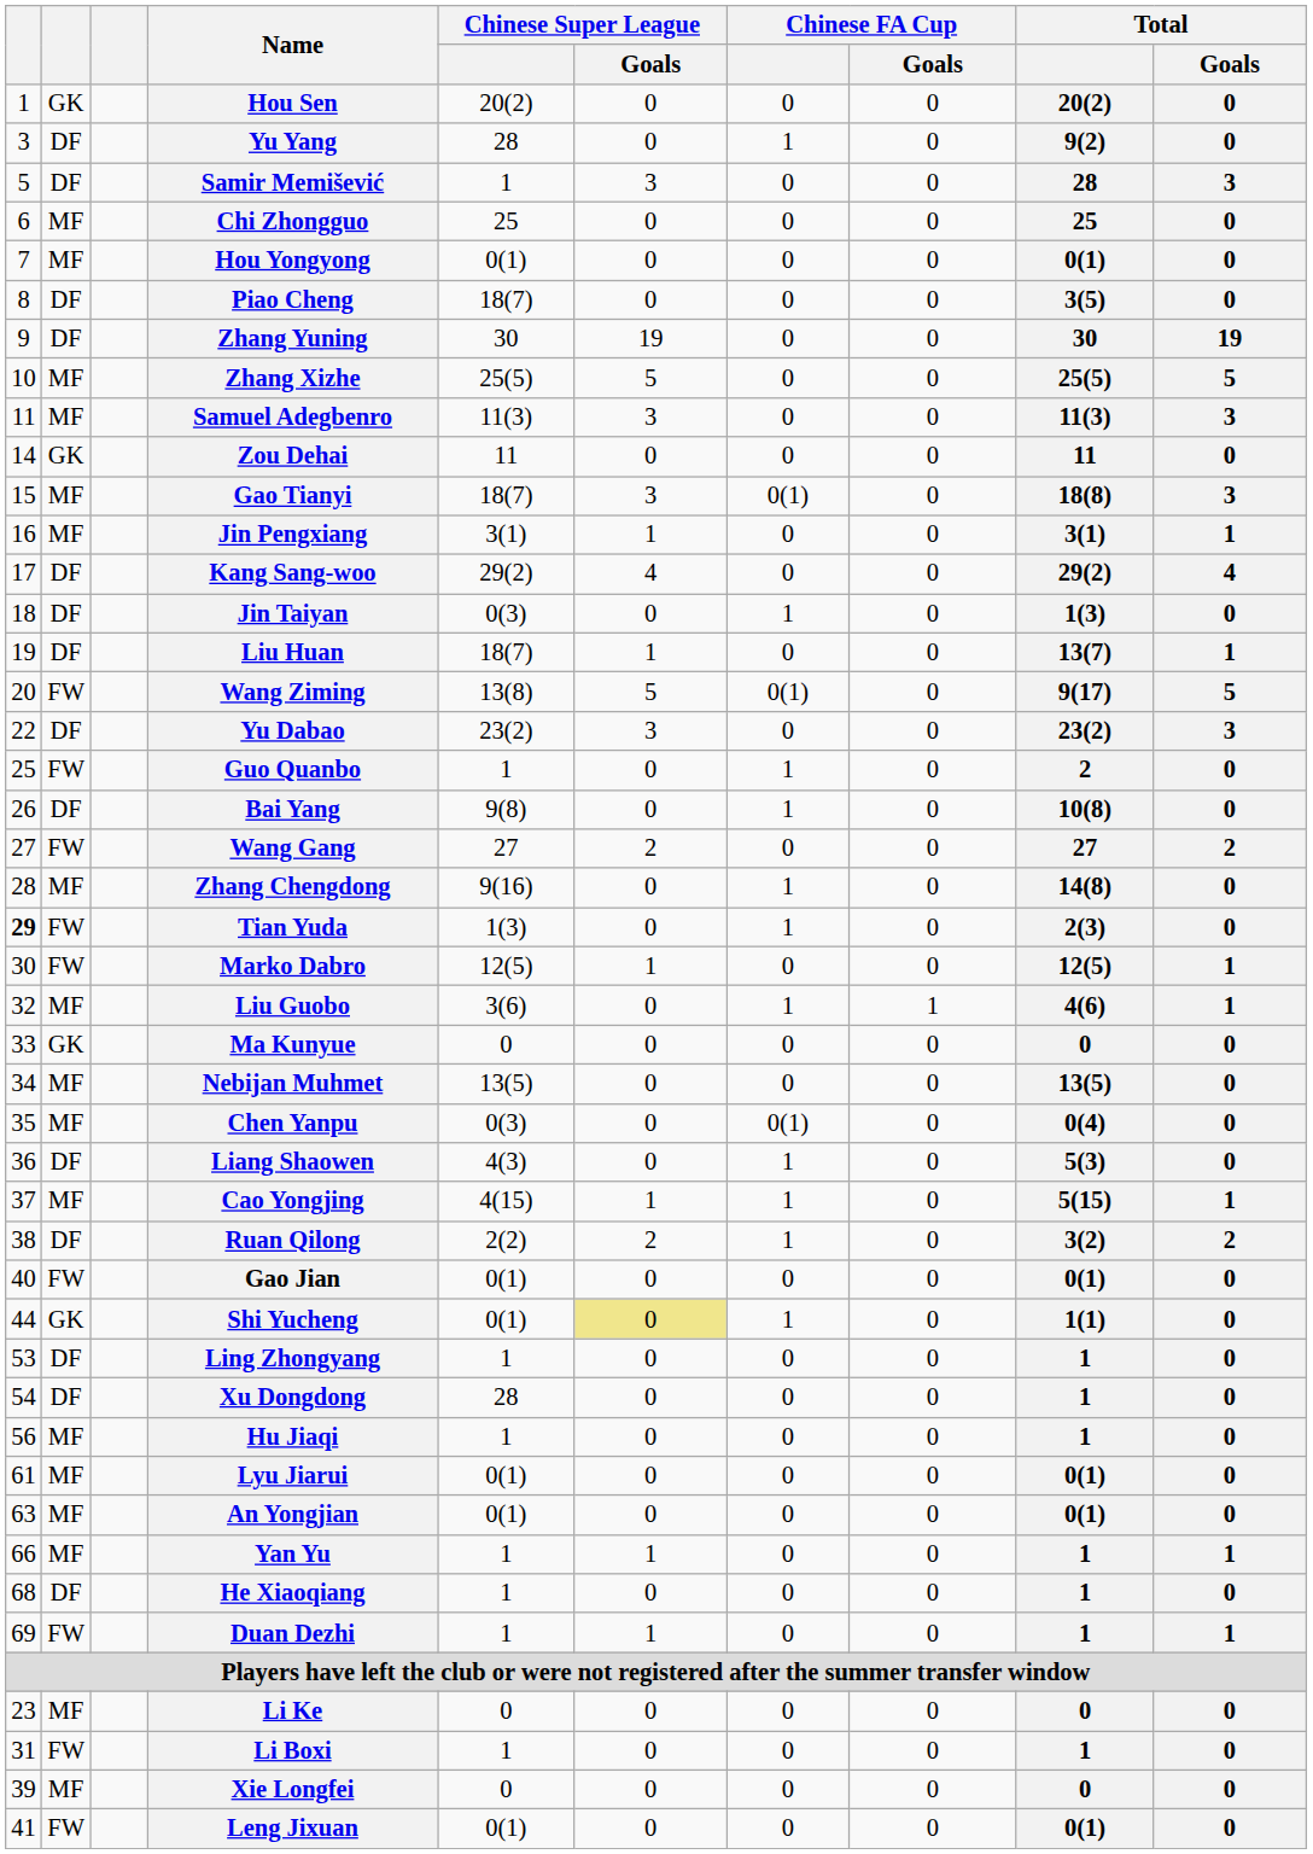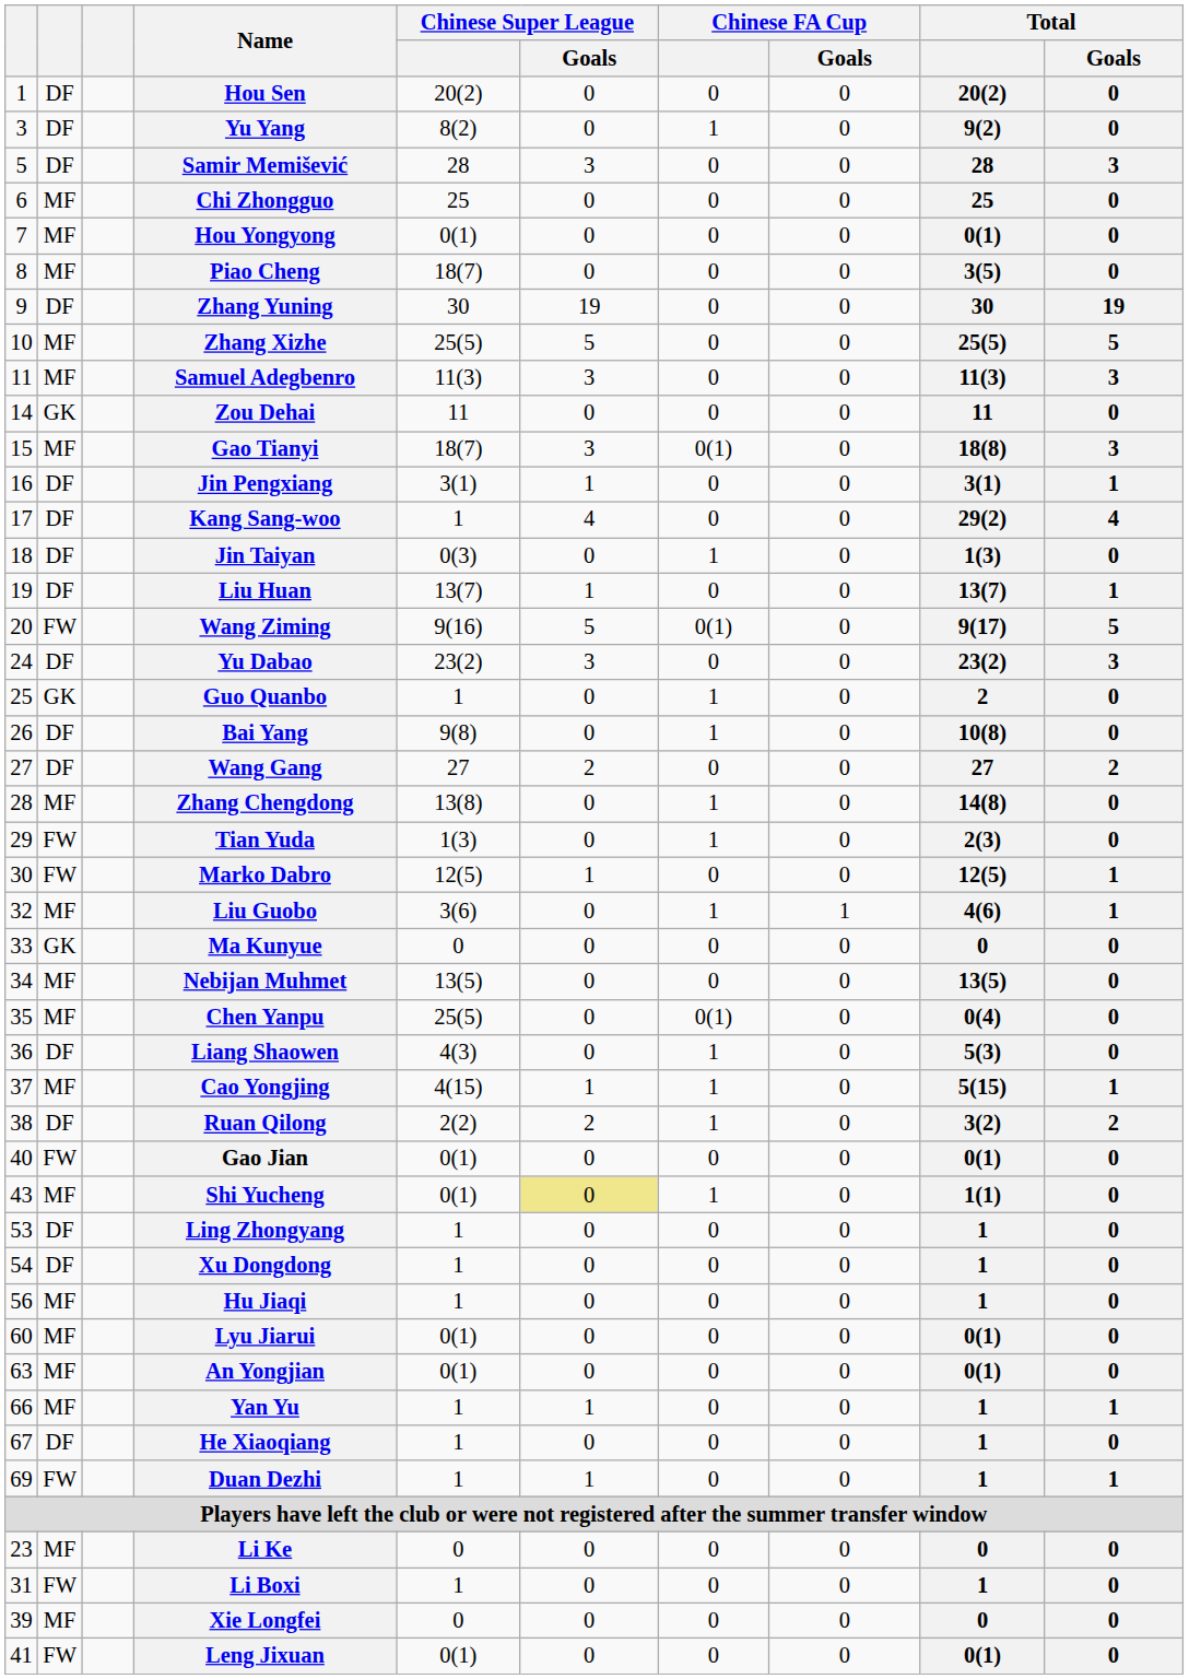 <table class="wikitable sortable plainrowheaders" style="text-align:center">
 <tr>
 <th rowspan="2"></th>
 <th rowspan="2"></th>
 <th rowspan="2" style="width:30px;"></th>
 <th rowspan="2" style="width:180px;">Name</th>
 <th colspan="2" style="width:180px;"><a href='#'>Chinese Super League</a></th>
 <th colspan="2" style="width:180px;"><a href='#'>Chinese FA Cup</a></th>
 <th colspan="2" style="width:180px;">Total</th>
 </tr>
 <tr>
 <th></th>
 <th>Goals</th>
 <th></th>
 <th>Goals</th>
 <th></th>
 <th>Goals</th>
 </tr>
 <tr>
 <td>1</td>
-<td>GK</td>
+<td>DF</td>
 <td></td>
 <th scope="row"><a href='#'>Hou Sen</a><br></th>
 <td>20(2)</td>
 <td>0<br></td>
 <td>0</td>
 <td>0<br></td>
 <th>20(2)</th>
 <th>0</th>
 </tr>
 <tr>
 <td>3</td>
 <td>DF</td>
 <td></td>
 <th scope="row"><a href='#'>Yu Yang</a><br></th>
-<td>28</td>
+<td>8(2)</td>
 <td>0<br></td>
 <td>1</td>
 <td>0<br></td>
 <th>9(2)</th>
 <th>0</th>
 </tr>
 <tr>
 <td>5</td>
 <td>DF</td>
 <td></td>
 <th scope="row"><a href='#'>Samir Memišević</a><br></th>
-<td>1</td>
+<td>28</td>
 <td>3<br></td>
 <td>0</td>
 <td>0<br></td>
 <th>28</th>
 <th>3</th>
 </tr>
 <tr>
 <td>6</td>
 <td>MF</td>
 <td></td>
 <th scope="row"><a href='#'>Chi Zhongguo</a><br></th>
 <td>25</td>
 <td>0<br></td>
 <td>0</td>
 <td>0<br></td>
 <th>25</th>
 <th>0</th>
 </tr>
 <tr>
 <td>7</td>
 <td>MF</td>
 <td></td>
 <th scope="row"><a href='#'>Hou Yongyong</a><br></th>
 <td>0(1)</td>
 <td>0<br></td>
 <td>0</td>
 <td>0<br></td>
 <th>0(1)</th>
 <th>0</th>
 </tr>
 <tr>
 <td>8</td>
-<td>DF</td>
+<td>MF</td>
 <td></td>
 <th scope="row"><a href='#'>Piao Cheng</a><br></th>
 <td>18(7)</td>
 <td>0<br></td>
 <td>0</td>
 <td>0<br></td>
 <th>3(5)</th>
 <th>0</th>
 </tr>
 <tr>
 <td>9</td>
 <td>DF</td>
 <td></td>
 <th scope="row"><a href='#'>Zhang Yuning</a><br></th>
 <td>30</td>
 <td>19<br></td>
 <td>0</td>
 <td>0<br></td>
 <th>30</th>
 <th>19</th>
 </tr>
 <tr>
 <td>10</td>
 <td>MF</td>
 <td></td>
 <th scope="row"><a href='#'>Zhang Xizhe</a><br></th>
 <td>25(5)</td>
 <td>5<br></td>
 <td>0</td>
 <td>0<br></td>
 <th>25(5)</th>
 <th>5</th>
 </tr>
 <tr>
 <td>11</td>
 <td>MF</td>
 <td></td>
 <th scope="row"><a href='#'>Samuel Adegbenro</a><br></th>
 <td>11(3)</td>
 <td>3<br></td>
 <td>0</td>
 <td>0<br></td>
 <th>11(3)</th>
 <th>3</th>
 </tr>
 <tr>
 <td>14</td>
 <td>GK</td>
 <td></td>
 <th scope="row"><a href='#'>Zou Dehai</a><br></th>
 <td>11</td>
 <td>0<br></td>
 <td>0</td>
 <td>0<br></td>
 <th>11</th>
 <th>0</th>
 </tr>
 <tr>
 <td>15</td>
 <td>MF</td>
 <td></td>
 <th scope="row"><a href='#'>Gao Tianyi</a><br></th>
 <td>18(7)</td>
 <td>3<br></td>
 <td>0(1)</td>
 <td>0<br></td>
 <th>18(8)</th>
 <th>3</th>
 </tr>
 <tr>
 <td>16</td>
-<td>MF</td>
+<td>DF</td>
 <td></td>
 <th scope="row"><a href='#'>Jin Pengxiang</a><br></th>
 <td>3(1)</td>
 <td>1<br></td>
 <td>0</td>
 <td>0<br></td>
 <th>3(1)</th>
 <th>1</th>
 </tr>
 <tr>
 <td>17</td>
 <td>DF</td>
 <td></td>
 <th scope="row"><a href='#'>Kang Sang-woo</a><br></th>
-<td>29(2)</td>
+<td>1</td>
 <td>4<br></td>
 <td>0</td>
 <td>0<br></td>
 <th>29(2)</th>
 <th>4</th>
 </tr>
 <tr>
 <td>18</td>
 <td>DF</td>
 <td></td>
 <th scope="row"><a href='#'>Jin Taiyan</a><br></th>
 <td>0(3)</td>
 <td>0<br></td>
 <td>1</td>
 <td>0<br></td>
 <th>1(3)</th>
 <th>0</th>
 </tr>
 <tr>
 <td>19</td>
 <td>DF</td>
 <td></td>
 <th scope="row"><a href='#'>Liu Huan</a><br></th>
-<td>18(7)</td>
+<td>13(7)</td>
 <td>1<br></td>
 <td>0</td>
 <td>0<br></td>
 <th>13(7)</th>
 <th>1</th>
 </tr>
 <tr>
 <td>20</td>
 <td>FW</td>
 <td></td>
 <th scope="row"><a href='#'>Wang Ziming</a><br></th>
-<td>13(8)</td>
+<td>9(16)</td>
 <td>5<br></td>
 <td>0(1)</td>
 <td>0<br></td>
 <th>9(17)</th>
 <th>5</th>
 </tr>
 <tr>
-<td>22</td>
+<td>24</td>
 <td>DF</td>
 <td></td>
 <th scope="row"><a href='#'>Yu Dabao</a><br></th>
 <td>23(2)</td>
 <td>3<br></td>
 <td>0</td>
 <td>0<br></td>
 <th>23(2)</th>
 <th>3</th>
 </tr>
 <tr>
 <td>25</td>
-<td>FW</td>
+<td>GK</td>
 <td></td>
 <th scope="row"><a href='#'>Guo Quanbo</a><br></th>
 <td>1</td>
 <td>0<br></td>
 <td>1</td>
 <td>0<br></td>
 <th>2</th>
 <th>0</th>
 </tr>
 <tr>
 <td>26</td>
 <td>DF</td>
 <td></td>
 <th scope="row"><a href='#'>Bai Yang</a><br></th>
 <td>9(8)</td>
 <td>0<br></td>
 <td>1</td>
 <td>0<br></td>
 <th>10(8)</th>
 <th>0</th>
 </tr>
 <tr>
 <td>27</td>
-<td>FW</td>
+<td>DF</td>
 <td></td>
 <th scope="row"><a href='#'>Wang Gang</a><br></th>
 <td>27</td>
 <td>2<br></td>
 <td>0</td>
 <td>0<br></td>
 <th>27</th>
 <th>2</th>
 </tr>
 <tr>
 <td>28</td>
 <td>MF</td>
 <td></td>
 <th scope="row"><a href='#'>Zhang Chengdong</a><br></th>
-<td>9(16)</td>
+<td>13(8)</td>
 <td>0<br></td>
 <td>1</td>
 <td>0<br></td>
 <th>14(8)</th>
 <th>0</th>
 </tr>
 <tr>
-<td><strong>29</strong></td>
+<td>29</td>
 <td>FW</td>
 <td></td>
 <th scope="row"><a href='#'>Tian Yuda</a><br></th>
 <td>1(3)</td>
 <td>0<br></td>
 <td>1</td>
 <td>0<br></td>
 <th>2(3)</th>
 <th>0</th>
 </tr>
 <tr>
 <td>30</td>
 <td>FW</td>
 <td></td>
 <th scope="row"><a href='#'>Marko Dabro</a><br></th>
 <td>12(5)</td>
 <td>1<br></td>
 <td>0</td>
 <td>0<br></td>
 <th>12(5)</th>
 <th>1</th>
 </tr>
 <tr>
 <td>32</td>
 <td>MF</td>
 <td></td>
 <th scope="row"><a href='#'>Liu Guobo</a><br></th>
 <td>3(6)</td>
 <td>0<br></td>
 <td>1</td>
 <td>1<br></td>
 <th>4(6)</th>
 <th>1</th>
 </tr>
 <tr>
 <td>33</td>
 <td>GK</td>
 <td></td>
 <th scope="row"><a href='#'>Ma Kunyue</a><br></th>
 <td>0</td>
 <td>0<br></td>
 <td>0</td>
 <td>0<br></td>
 <th>0</th>
 <th>0</th>
 </tr>
 <tr>
 <td>34</td>
 <td>MF</td>
 <td></td>
 <th scope="row"><a href='#'>Nebijan Muhmet</a><br></th>
 <td>13(5)</td>
 <td>0<br></td>
 <td>0</td>
 <td>0<br></td>
 <th>13(5)</th>
 <th>0</th>
 </tr>
 <tr>
 <td>35</td>
 <td>MF</td>
 <td></td>
 <th scope="row"><a href='#'>Chen Yanpu</a><br></th>
-<td>0(3)</td>
+<td>25(5)</td>
 <td>0<br></td>
 <td>0(1)</td>
 <td>0<br></td>
 <th>0(4)</th>
 <th>0</th>
 </tr>
 <tr>
 <td>36</td>
 <td>DF</td>
 <td></td>
 <th scope="row"><a href='#'>Liang Shaowen</a><br></th>
 <td>4(3)</td>
 <td>0<br></td>
 <td>1</td>
 <td>0<br></td>
 <th>5(3)</th>
 <th>0</th>
 </tr>
 <tr>
 <td>37</td>
 <td>MF</td>
 <td></td>
 <th scope="row"><a href='#'>Cao Yongjing</a><br></th>
 <td>4(15)</td>
 <td>1<br></td>
 <td>1</td>
 <td>0<br></td>
 <th>5(15)</th>
 <th>1</th>
 </tr>
 <tr>
 <td>38</td>
 <td>DF</td>
 <td></td>
 <th scope="row"><a href='#'>Ruan Qilong</a><br></th>
 <td>2(2)</td>
 <td>2<br></td>
 <td>1</td>
 <td>0<br></td>
 <th>3(2)</th>
 <th>2</th>
 </tr>
 <tr>
 <td>40</td>
 <td>FW</td>
 <td></td>
 <th scope="row">Gao Jian<br></th>
 <td>0(1)</td>
 <td>0<br></td>
 <td>0</td>
 <td>0<br></td>
 <th>0(1)</th>
 <th>0</th>
 </tr>
 <tr>
-<td>44</td>
-<td>GK</td>
+<td>43</td>
+<td>MF</td>
 <td></td>
 <th scope="row"><a href='#'>Shi Yucheng</a><br></th>
 <td>0(1)</td>
 <td style="background: khaki;">0<br></td>
 <td>1</td>
 <td>0<br></td>
 <th>1(1)</th>
 <th>0</th>
 </tr>
 <tr>
 <td>53</td>
 <td>DF</td>
 <td></td>
 <th scope="row"><a href='#'>Ling Zhongyang</a><br></th>
 <td>1</td>
 <td>0<br></td>
 <td>0</td>
 <td>0<br></td>
 <th>1</th>
 <th>0</th>
 </tr>
 <tr>
 <td>54</td>
 <td>DF</td>
 <td></td>
 <th scope="row"><a href='#'>Xu Dongdong</a><br></th>
-<td>28</td>
+<td>1</td>
 <td>0<br></td>
 <td>0</td>
 <td>0<br></td>
 <th>1</th>
 <th>0</th>
 </tr>
 <tr>
 <td>56</td>
 <td>MF</td>
 <td></td>
 <th scope="row"><a href='#'>Hu Jiaqi</a><br></th>
 <td>1</td>
 <td>0<br></td>
 <td>0</td>
 <td>0<br></td>
 <th>1</th>
 <th>0</th>
 </tr>
 <tr>
-<td>61</td>
+<td>60</td>
 <td>MF</td>
 <td></td>
 <th scope="row"><a href='#'>Lyu Jiarui</a><br></th>
 <td>0(1)</td>
 <td>0<br></td>
 <td>0</td>
 <td>0<br></td>
 <th>0(1)</th>
 <th>0</th>
 </tr>
 <tr>
 <td>63</td>
 <td>MF</td>
 <td></td>
 <th scope="row"><a href='#'>An Yongjian</a><br></th>
 <td>0(1)</td>
 <td>0<br></td>
 <td>0</td>
 <td>0<br></td>
 <th>0(1)</th>
 <th>0</th>
 </tr>
 <tr>
 <td>66</td>
 <td>MF</td>
 <td></td>
 <th scope="row"><a href='#'>Yan Yu</a><br></th>
 <td>1</td>
 <td>1<br></td>
 <td>0</td>
 <td>0<br></td>
 <th>1</th>
 <th>1</th>
 </tr>
 <tr>
-<td>68</td>
+<td>67</td>
 <td>DF</td>
 <td></td>
 <th scope="row"><a href='#'>He Xiaoqiang</a><br></th>
 <td>1</td>
 <td>0<br></td>
 <td>0</td>
 <td>0<br></td>
 <th>1</th>
 <th>0</th>
 </tr>
 <tr>
 <td>69</td>
 <td>FW</td>
 <td></td>
 <th scope="row"><a href='#'>Duan Dezhi</a><br></th>
 <td>1</td>
 <td>1<br></td>
 <td>0</td>
 <td>0<br></td>
 <th>1</th>
 <th>1</th>
 </tr>
 <tr>
 <th colspan=12 style=background:#dcdcdc>Players have left the club or were not registered after the summer transfer window</th>
 </tr>
 <tr>
 <td>23</td>
 <td>MF</td>
 <td></td>
 <th scope="row"><a href='#'>Li Ke</a><br></th>
 <td>0</td>
 <td>0<br></td>
 <td>0</td>
 <td>0<br></td>
 <th>0</th>
 <th>0</th>
 </tr>
 <tr>
 <td>31</td>
 <td>FW</td>
 <td></td>
 <th scope="row"><a href='#'>Li Boxi</a><br></th>
 <td>1</td>
 <td>0<br></td>
 <td>0</td>
 <td>0<br></td>
 <th>1</th>
 <th>0</th>
 </tr>
 <tr>
 <td>39</td>
 <td>MF</td>
 <td></td>
 <th scope="row"><a href='#'>Xie Longfei</a><br></th>
 <td>0</td>
 <td>0<br></td>
 <td>0</td>
 <td>0<br></td>
 <th>0</th>
 <th>0</th>
 </tr>
 <tr>
 <td>41</td>
 <td>FW</td>
 <td></td>
 <th scope="row"><a href='#'>Leng Jixuan</a><br></th>
 <td>0(1)</td>
 <td>0<br></td>
 <td>0</td>
 <td>0<br></td>
 <th>0(1)</th>
 <th>0</th>
 </tr>
 </table>
